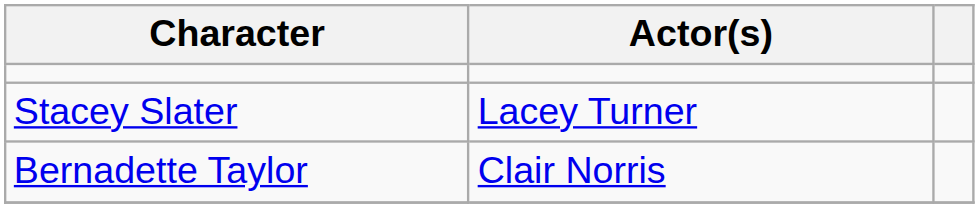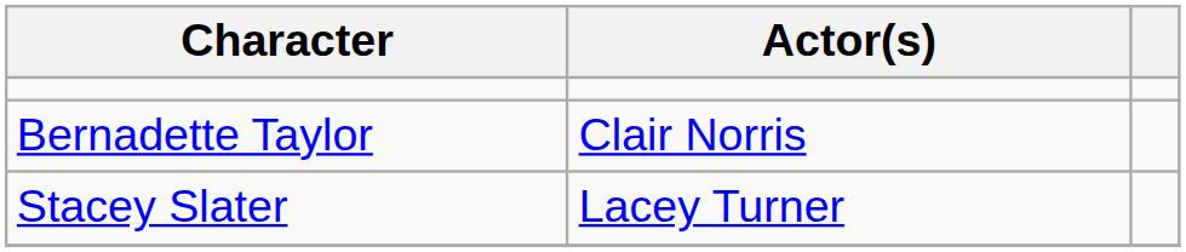 <table class="wikitable sortable">
 <tr>
 <th scope="col" style="width:190px;">Character</th>
 <th scope="col" style="width:190px;">Actor(s)</th>
 <th scope="col" style="width:10px;"></th>
 </tr>
 <tr>
 <td></td>
 <td></td>
 <td style="text-align:center;"></td>
 </tr>
 <tr>
+<td><a href='#'>Bernadette Taylor</a></td>
+<td><a href='#'>Clair Norris</a></td>
+<td style="text-align: center;"></td>
+</tr>
+<tr>
 <td><a href='#'>Stacey Slater</a></td>
 <td><a href='#'>Lacey Turner</a></td>
 <td style="text-align: center;"></td>
 </tr>
 <tr>
-<td><a href='#'>Bernadette Taylor</a></td>
-<td><a href='#'>Clair Norris</a></td>
-<td style="text-align: center;"></td>
-</tr>
-<tr>
 </tr>
 </table>
